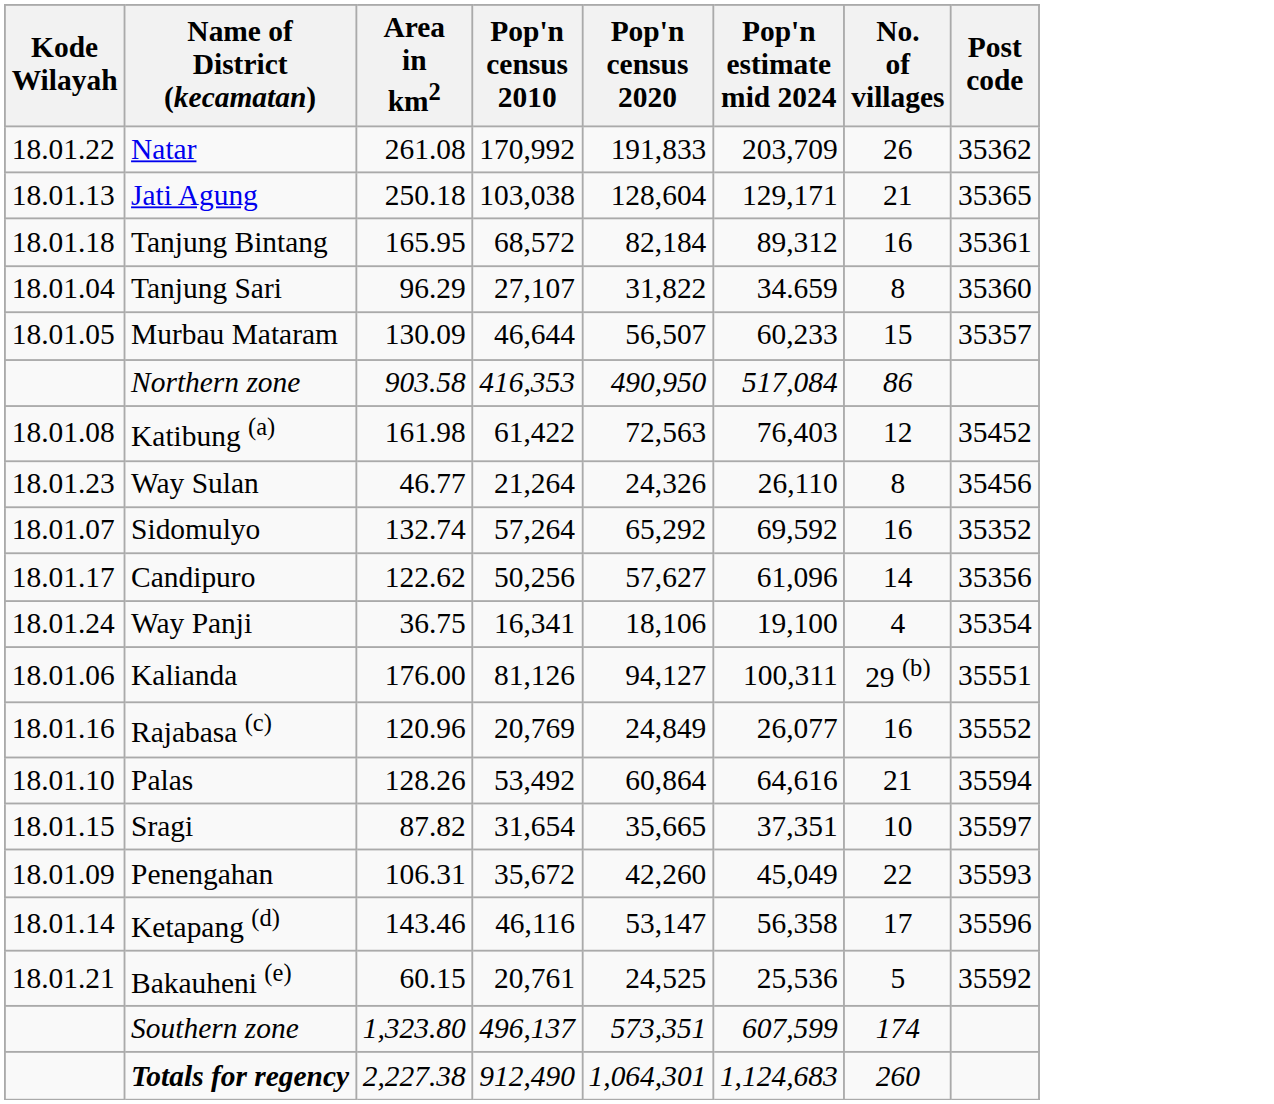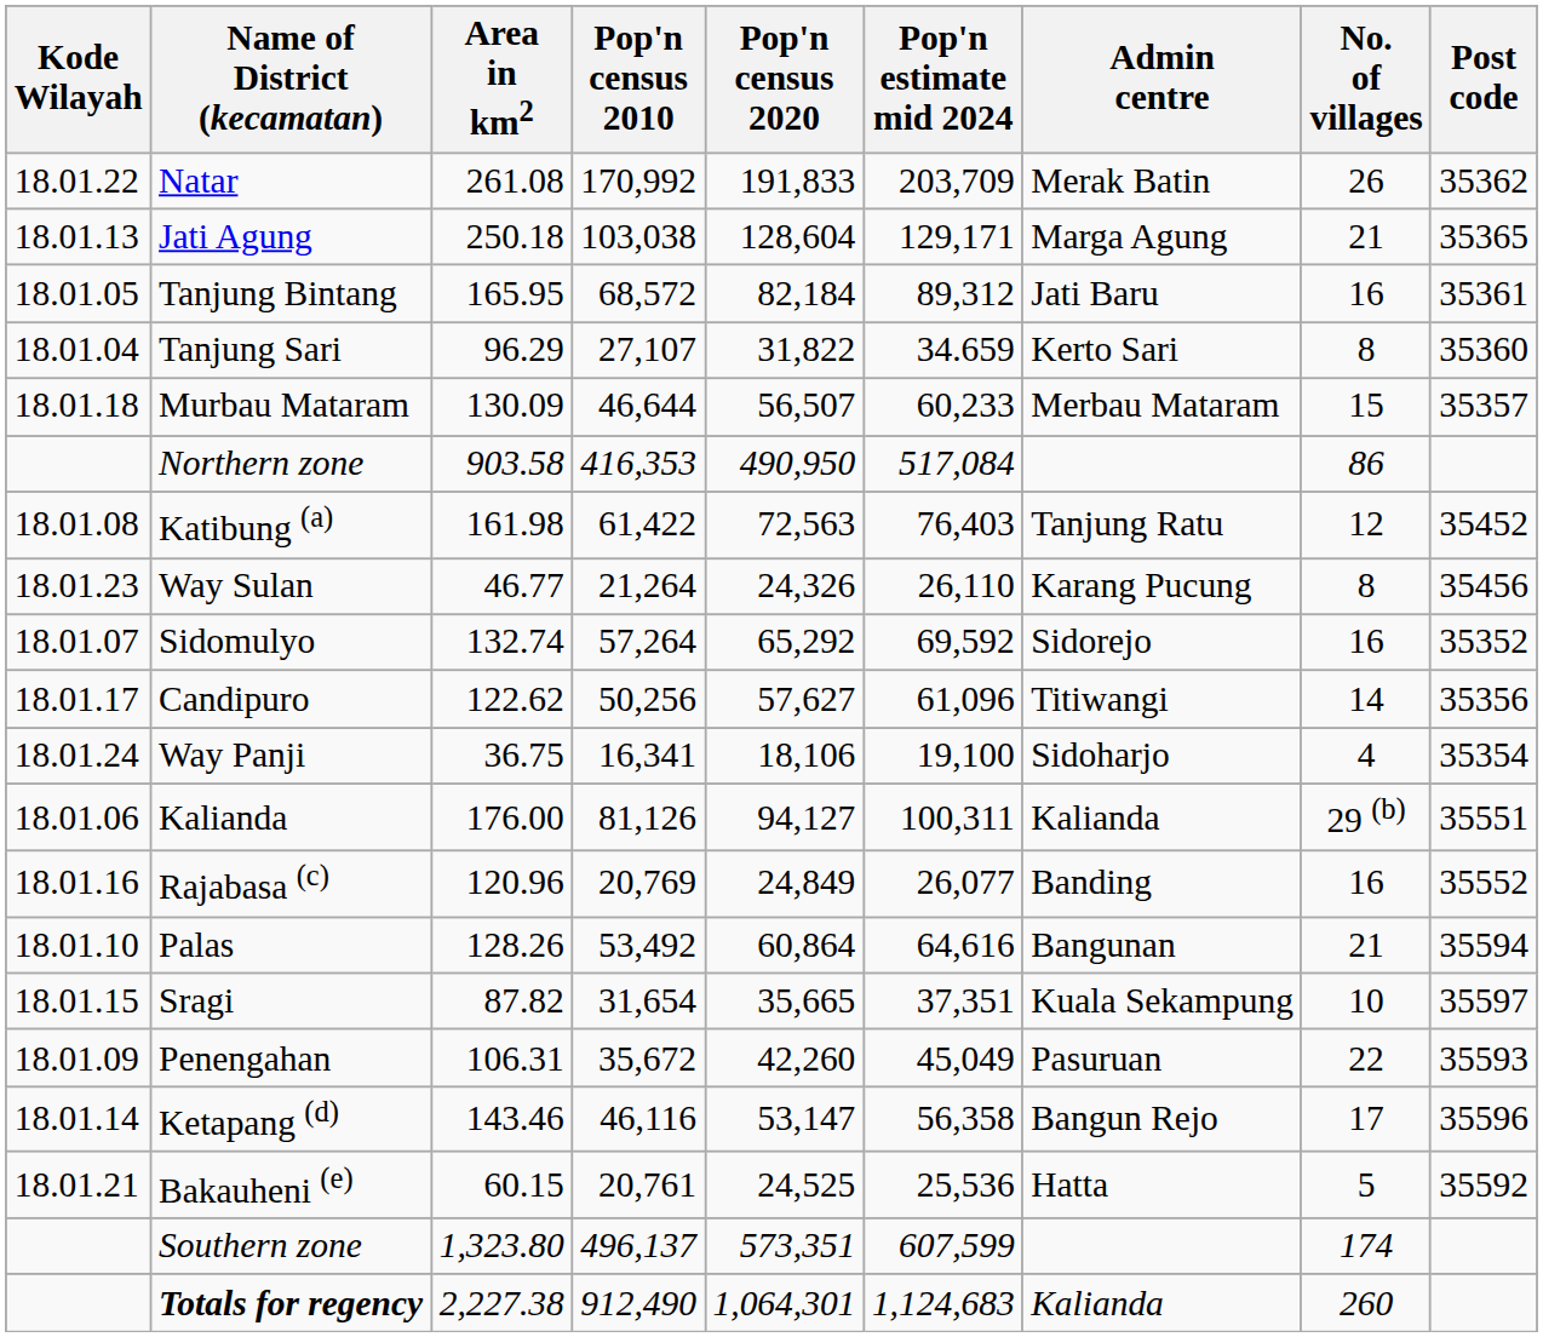 <table class="sortable wikitable">
 <tr>
 <th>Kode <br>Wilayah</th>
 <th>Name of<br>District<br>(<em>kecamatan</em>)</th>
 <th>Area <br> in<br>km<sup>2</sup></th>
 <th>Pop'n<br>census<br>2010</th>
 <th>Pop'n<br>census<br>2020</th>
 <th>Pop'n<br>estimate<br>mid 2024</th>
+<th>Admin <br> centre</th>
 <th>No.<br> of<br>villages</th>
 <th>Post<br>code</th>
 </tr>
 <tr>
 <td>18.01.22</td>
 <td><a href='#'>Natar</a></td>
 <td align="right">261.08</td>
 <td align="right">170,992</td>
 <td align="right">191,833</td>
 <td align="right">203,709</td>
+<td>Merak Batin</td>
 <td align="center">26</td>
 <td>35362</td>
 </tr>
 <tr>
 <td>18.01.13</td>
 <td><a href='#'>Jati Agung</a></td>
 <td align="right">250.18</td>
 <td align="right">103,038</td>
 <td align="right">128,604</td>
 <td align="right">129,171</td>
+<td>Marga Agung</td>
 <td align="center">21</td>
 <td>35365</td>
 </tr>
 <tr>
-<td>18.01.18</td>
+<td>18.01.05</td>
 <td>Tanjung Bintang</td>
 <td align="right">165.95</td>
 <td align="right">68,572</td>
 <td align="right">82,184</td>
 <td align="right">89,312</td>
+<td>Jati Baru</td>
 <td align="center">16</td>
 <td>35361</td>
 </tr>
 <tr>
 <td>18.01.04</td>
 <td>Tanjung Sari</td>
 <td align="right">96.29</td>
 <td align="right">27,107</td>
 <td align="right">31,822</td>
 <td align="right">34.659</td>
+<td>Kerto Sari</td>
 <td align="center">8</td>
 <td>35360</td>
 </tr>
 <tr>
-<td>18.01.05</td>
+<td>18.01.18</td>
 <td>Murbau Mataram</td>
 <td align="right">130.09</td>
 <td align="right">46,644</td>
 <td align="right">56,507</td>
 <td align="right">60,233</td>
+<td>Merbau Mataram</td>
 <td align="center">15</td>
 <td>35357</td>
 </tr>
 <tr>
 <td></td>
 <td><em>Northern zone</em></td>
 <td align="right"><em>903.58</em></td>
 <td align="right"><em>416,353</em></td>
 <td align="right"><em>490,950</em></td>
 <td align="right"><em>517,084</em></td>
+<td></td>
 <td align="center"><em>86</em></td>
 <td></td>
 </tr>
 <tr>
 <td>18.01.08</td>
 <td>Katibung <sup>(a)</sup></td>
 <td align="right">161.98</td>
 <td align="right">61,422</td>
 <td align="right">72,563</td>
 <td align="right">76,403</td>
+<td>Tanjung Ratu</td>
 <td align="center">12</td>
 <td>35452</td>
 </tr>
 <tr>
 <td>18.01.23</td>
 <td>Way Sulan</td>
 <td align="right">46.77</td>
 <td align="right">21,264</td>
 <td align="right">24,326</td>
 <td align="right">26,110</td>
+<td>Karang Pucung</td>
 <td align="center">8</td>
 <td>35456</td>
 </tr>
 <tr>
 <td>18.01.07</td>
 <td>Sidomulyo</td>
 <td align="right">132.74</td>
 <td align="right">57,264</td>
 <td align="right">65,292</td>
 <td align="right">69,592</td>
+<td>Sidorejo</td>
 <td align="center">16</td>
 <td>35352</td>
 </tr>
 <tr>
 <td>18.01.17</td>
 <td>Candipuro</td>
 <td align="right">122.62</td>
 <td align="right">50,256</td>
 <td align="right">57,627</td>
 <td align="right">61,096</td>
+<td>Titiwangi</td>
 <td align="center">14</td>
 <td>35356</td>
 </tr>
 <tr>
 <td>18.01.24</td>
 <td>Way Panji</td>
 <td align="right">36.75</td>
 <td align="right">16,341</td>
 <td align="right">18,106</td>
 <td align="right">19,100</td>
+<td>Sidoharjo</td>
 <td align="center">4</td>
 <td>35354</td>
 </tr>
 <tr>
 <td>18.01.06</td>
 <td>Kalianda</td>
 <td align="right">176.00</td>
 <td align="right">81,126</td>
 <td align="right">94,127</td>
 <td align="right">100,311</td>
+<td>Kalianda</td>
 <td align="center">29 <sup>(b)</sup></td>
 <td>35551</td>
 </tr>
 <tr>
 <td>18.01.16</td>
 <td>Rajabasa <sup>(c)</sup></td>
 <td align="right">120.96</td>
 <td align="right">20,769</td>
 <td align="right">24,849</td>
 <td align="right">26,077</td>
+<td>Banding</td>
 <td align="center">16</td>
 <td>35552</td>
 </tr>
 <tr>
 <td>18.01.10</td>
 <td>Palas</td>
 <td align="right">128.26</td>
 <td align="right">53,492</td>
 <td align="right">60,864</td>
 <td align="right">64,616</td>
+<td>Bangunan</td>
 <td align="center">21</td>
 <td>35594</td>
 </tr>
 <tr>
 <td>18.01.15</td>
 <td>Sragi</td>
 <td align="right">87.82</td>
 <td align="right">31,654</td>
 <td align="right">35,665</td>
 <td align="right">37,351</td>
+<td>Kuala Sekampung</td>
 <td align="center">10</td>
 <td>35597</td>
 </tr>
 <tr>
 <td>18.01.09</td>
 <td>Penengahan</td>
 <td align="right">106.31</td>
 <td align="right">35,672</td>
 <td align="right">42,260</td>
 <td align="right">45,049</td>
+<td>Pasuruan</td>
 <td align="center">22</td>
 <td>35593</td>
 </tr>
 <tr>
 <td>18.01.14</td>
 <td>Ketapang <sup>(d)</sup></td>
 <td align="right">143.46</td>
 <td align="right">46,116</td>
 <td align="right">53,147</td>
 <td align="right">56,358</td>
+<td>Bangun Rejo</td>
 <td align="center">17</td>
 <td>35596</td>
 </tr>
 <tr>
 <td>18.01.21</td>
 <td>Bakauheni <sup>(e)</sup></td>
 <td align="right">60.15</td>
 <td align="right">20,761</td>
 <td align="right">24,525</td>
 <td align="right">25,536</td>
+<td>Hatta</td>
 <td align="center">5</td>
 <td>35592</td>
 </tr>
 <tr>
 <td></td>
 <td><em>Southern zone</em></td>
 <td align="right"><em>1,323.80</em></td>
 <td align="right"><em>496,137</em></td>
 <td align="right"><em>573,351</em></td>
 <td align="right"><em>607,599</em></td>
+<td></td>
 <td align="center"><em>174</em></td>
 <td></td>
 </tr>
 <tr>
 <td></td>
 <td><strong><em>Totals for regency</em></strong></td>
 <td align="right"><em>2,227.38</em></td>
 <td align="right"><em>912,490</em></td>
 <td align="right"><em>1,064,301</em></td>
 <td align="right"><em>1,124,683</em></td>
+<td><em>Kalianda</em></td>
 <td align="center"><em>260</em></td>
 <td></td>
 </tr>
 </table>
